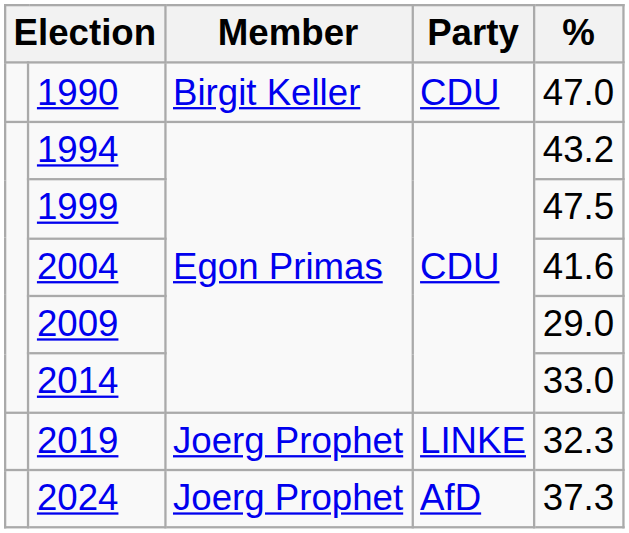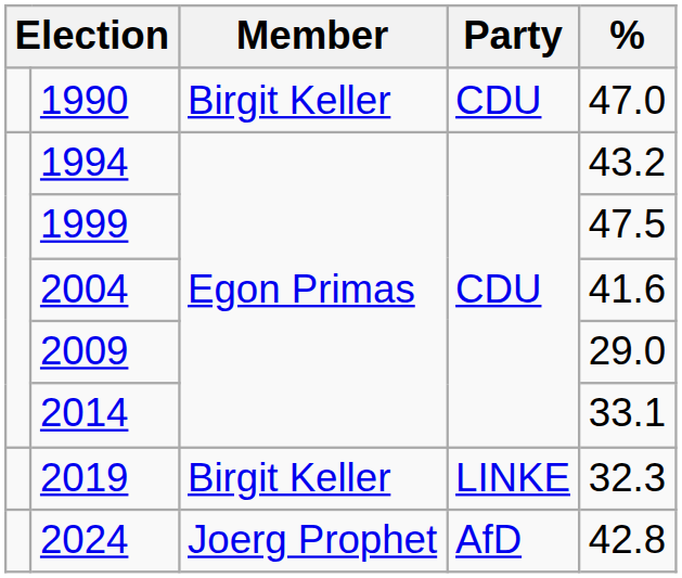 <table class=wikitable>
 <tr>
 <th colspan=2>Election</th>
 <th>Member</th>
 <th>Party</th>
 <th>%</th>
 </tr>
 <tr>
 <td bgcolor=></td>
 <td><a href='#'>1990</a></td>
 <td><a href='#'>Birgit Keller</a></td>
 <td><a href='#'>CDU</a></td>
 <td align=right>47.0</td>
 </tr>
 <tr>
 <td rowspan=5 bgcolor=></td>
 <td><a href='#'>1994</a></td>
 <td rowspan=5><a href='#'>Egon Primas</a></td>
 <td rowspan=5><a href='#'>CDU</a></td>
 <td align=right>43.2</td>
 </tr>
 <tr>
 <td><a href='#'>1999</a></td>
 <td align=right>47.5</td>
 </tr>
 <tr>
 <td><a href='#'>2004</a></td>
 <td align=right>41.6</td>
 </tr>
 <tr>
 <td><a href='#'>2009</a></td>
 <td align=right>29.0</td>
 </tr>
 <tr>
 <td><a href='#'>2014</a></td>
-<td align=right>33.0</td>
+<td align=right>33.1</td>
 </tr>
 <tr>
 <td bgcolor=></td>
 <td><a href='#'>2019</a></td>
-<td><a href='#'>Joerg Prophet</a></td>
+<td><a href='#'>Birgit Keller</a></td>
 <td><a href='#'>LINKE</a></td>
 <td align=right>32.3</td>
 </tr>
 <tr>
 <td bgcolor=></td>
 <td><a href='#'>2024</a></td>
 <td><a href='#'>Joerg Prophet</a></td>
 <td><a href='#'>AfD</a></td>
-<td align=right>37.3</td>
+<td align=right>42.8</td>
 </tr>
 </table>
